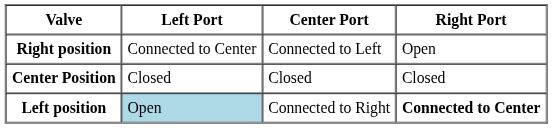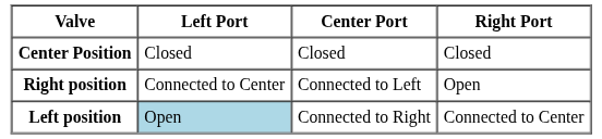 <table border="1" cellspacing="0" cellpadding="5" align="center">
 <tr>
 <th scope="col">Valve</th>
 <th scope="col">Left Port</th>
 <th scope="col">Center Port</th>
 <th scope="col">Right Port</th>
 </tr>
 <tr>
+<th scope="row">Center Position</th>
+<td>Closed</td>
+<td>Closed</td>
+<td>Closed</td>
+</tr>
+<tr>
 <th scope="row">Right position</th>
 <td>Connected to Center</td>
 <td>Connected to Left</td>
 <td>Open</td>
 </tr>
 <tr>
-<th scope="row">Center Position</th>
-<td>Closed</td>
-<td>Closed</td>
-<td>Closed</td>
-</tr>
-<tr>
 <th scope="row">Left position</th>
 <td style="background: lightblue;">Open</td>
 <td>Connected to Right</td>
-<td><strong>Connected to Center</strong></td>
+<td>Connected to Center</td>
 </tr>
 </table>
